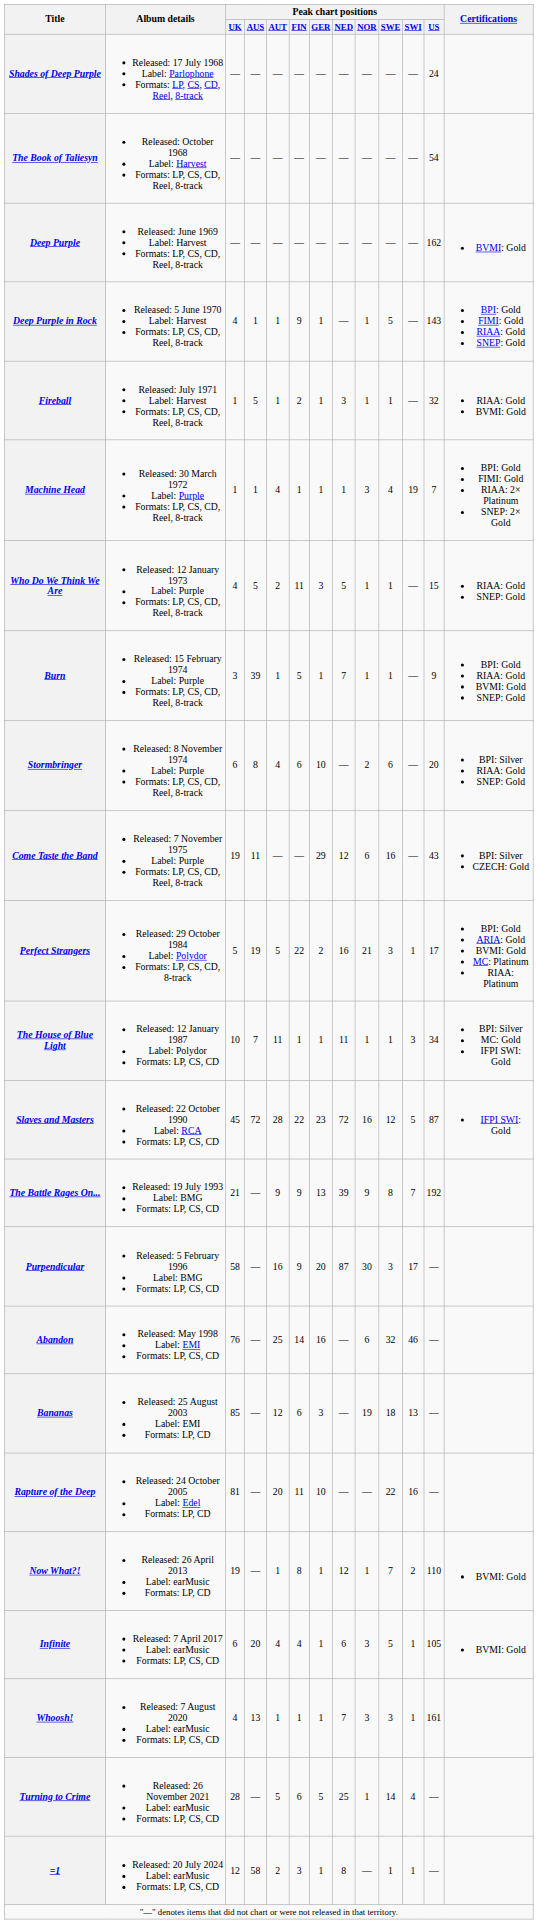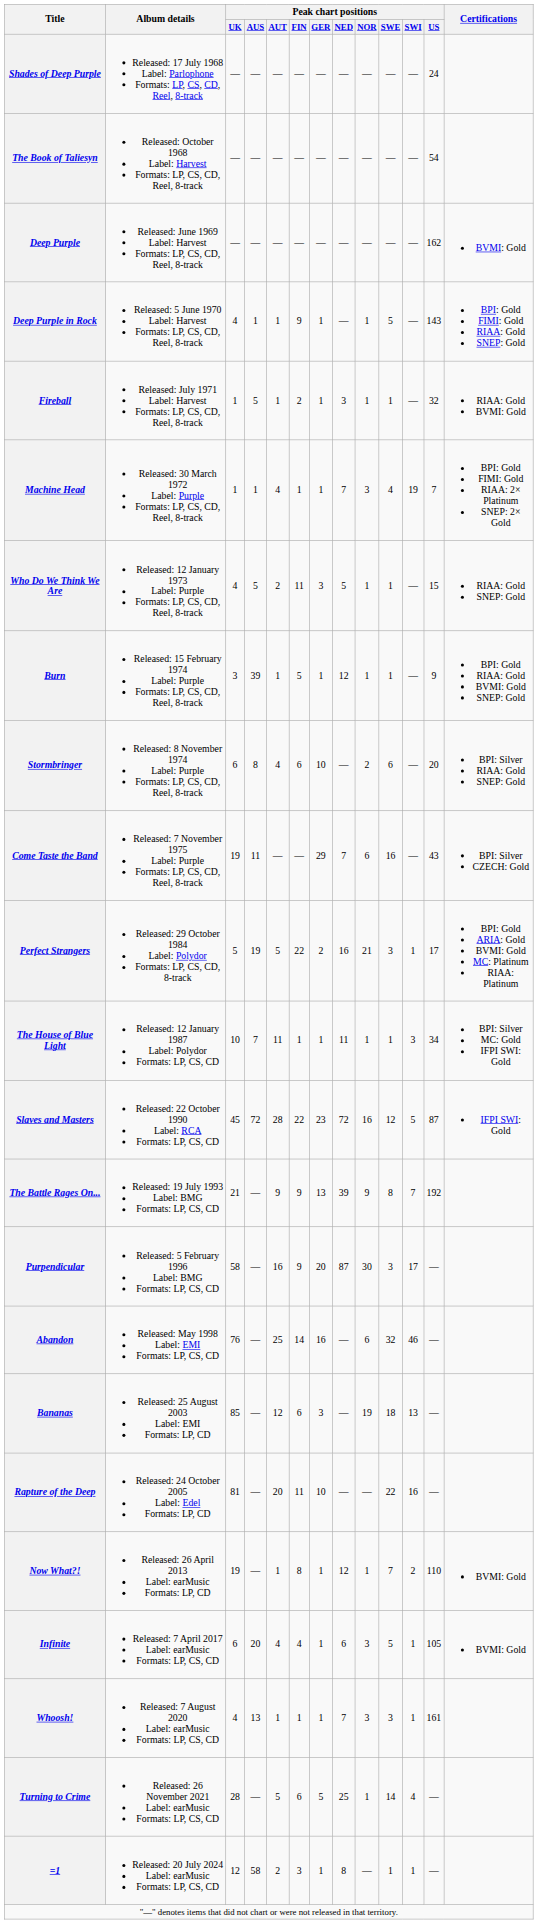 <table class="wikitable plainrowheaders" style="text-align:center;">
 <tr>
 <th scope="col" rowspan="2" style="width:15em;">Title</th>
 <th scope="col" rowspan="2" style="width:18em;">Album details</th>
 <th colspan="10" scope="col">Peak chart positions</th>
 <th rowspan="2" style="width:12em;"><a href='#'>Certifications</a></th>
 </tr>
 <tr>
 <th style="width:2em;font-size:90%;"><a href='#'>UK</a><br></th>
 <th style="width:2em;font-size:90%;"><a href='#'>AUS</a><br></th>
 <th style="width:2em;font-size:90%;"><a href='#'>AUT</a><br></th>
 <th style="width:2em;font-size:90%;"><a href='#'>FIN</a><br></th>
 <th style="width:2em;font-size:90%;"><a href='#'>GER</a><br></th>
 <th style="width:2em;font-size:90%;"><a href='#'>NED</a><br></th>
 <th style="width:2em;font-size:90%;"><a href='#'>NOR</a><br></th>
 <th style="width:2em;font-size:90%;"><a href='#'>SWE</a><br></th>
 <th style="width:2em;font-size:90%;"><a href='#'>SWI</a><br></th>
 <th style="width:2em;font-size:90%;"><a href='#'>US</a><br></th>
 </tr>
 <tr>
 <th scope="row"><em><a href='#'>Shades of Deep Purple</a></em></th>
 <td><br><ul><li>Released: 17 July 1968</li><li>Label: <a href='#'>Parlophone</a></li><li>Formats: <a href='#'>LP</a>, <a href='#'>CS</a>, <a href='#'>CD</a>, <a href='#'>Reel</a>, <a href='#'>8-track</a></li></ul></td>
 <td>—</td>
 <td>—</td>
 <td>—</td>
 <td>—</td>
 <td>—</td>
 <td>—</td>
 <td>—</td>
 <td>—</td>
 <td>—</td>
 <td>24</td>
 <td></td>
 </tr>
 <tr>
 <th scope="row"><em><a href='#'>The Book of Taliesyn</a></em></th>
 <td><br><ul><li>Released: October 1968</li><li>Label: <a href='#'>Harvest</a></li><li>Formats: LP, CS, CD, Reel, 8-track</li></ul></td>
 <td>—</td>
 <td>—</td>
 <td>—</td>
 <td>—</td>
 <td>—</td>
 <td>—</td>
 <td>—</td>
 <td>—</td>
 <td>—</td>
 <td>54</td>
 <td></td>
 </tr>
 <tr>
 <th scope="row"><em><a href='#'>Deep Purple</a></em></th>
 <td><br><ul><li>Released: June 1969</li><li>Label: Harvest</li><li>Formats: LP, CS, CD, Reel, 8-track</li></ul></td>
 <td>—</td>
 <td>—</td>
 <td>—</td>
 <td>—</td>
 <td>—</td>
 <td>—</td>
 <td>—</td>
 <td>—</td>
 <td>—</td>
 <td>162</td>
 <td><br><ul><li><a href='#'>BVMI</a>: Gold</li></ul></td>
 </tr>
 <tr>
 <th scope="row"><em><a href='#'>Deep Purple in Rock</a></em></th>
 <td><br><ul><li>Released: 5 June 1970</li><li>Label: Harvest</li><li>Formats: LP, CS, CD, Reel, 8-track</li></ul></td>
 <td>4</td>
 <td>1</td>
 <td>1</td>
 <td>9</td>
 <td>1</td>
 <td>—</td>
 <td>1</td>
 <td>5</td>
 <td>—</td>
 <td>143</td>
 <td><br><ul><li><a href='#'>BPI</a>: Gold</li><li><a href='#'>FIMI</a>: Gold</li><li><a href='#'>RIAA</a>: Gold</li><li><a href='#'>SNEP</a>: Gold</li></ul></td>
 </tr>
 <tr>
 <th scope="row"><em><a href='#'>Fireball</a></em></th>
 <td><br><ul><li>Released: July 1971</li><li>Label: Harvest</li><li>Formats: LP, CS, CD, Reel, 8-track</li></ul></td>
 <td>1</td>
 <td>5</td>
 <td>1</td>
 <td>2</td>
 <td>1</td>
 <td>3</td>
 <td>1</td>
 <td>1</td>
 <td>—</td>
 <td>32</td>
 <td><br><ul><li>RIAA: Gold</li><li>BVMI: Gold</li></ul></td>
 </tr>
 <tr>
 <th scope="row"><em><a href='#'>Machine Head</a></em></th>
 <td><br><ul><li>Released: 30 March 1972</li><li>Label: <a href='#'>Purple</a></li><li>Formats: LP, CS, CD, Reel, 8-track</li></ul></td>
 <td>1</td>
 <td>1</td>
 <td>4</td>
 <td>1</td>
 <td>1</td>
-<td>1</td>
+<td>7</td>
 <td>3</td>
 <td>4</td>
 <td>19</td>
 <td>7</td>
 <td><br><ul><li>BPI: Gold</li><li>FIMI: Gold</li><li>RIAA: 2× Platinum</li><li>SNEP: 2× Gold</li></ul></td>
 </tr>
 <tr>
 <th scope="row"><em><a href='#'>Who Do We Think We Are</a></em></th>
 <td><br><ul><li>Released: 12 January 1973</li><li>Label: Purple</li><li>Formats: LP, CS, CD, Reel, 8-track</li></ul></td>
 <td>4</td>
 <td>5</td>
 <td>2</td>
 <td>11</td>
 <td>3</td>
 <td>5</td>
 <td>1</td>
 <td>1</td>
 <td>—</td>
 <td>15</td>
 <td><br><ul><li>RIAA: Gold</li><li>SNEP: Gold</li></ul></td>
 </tr>
 <tr>
 <th scope="row"><em><a href='#'>Burn</a></em></th>
 <td><br><ul><li>Released: 15 February 1974</li><li>Label: Purple</li><li>Formats: LP, CS, CD, Reel, 8-track</li></ul></td>
 <td>3</td>
 <td>39</td>
 <td>1</td>
 <td>5</td>
 <td>1</td>
-<td>7</td>
+<td>12</td>
 <td>1</td>
 <td>1</td>
 <td>—</td>
 <td>9</td>
 <td><br><ul><li>BPI: Gold</li><li>RIAA: Gold</li><li>BVMI: Gold</li><li>SNEP: Gold</li></ul></td>
 </tr>
 <tr>
 <th scope="row"><em><a href='#'>Stormbringer</a></em></th>
 <td><br><ul><li>Released: 8 November 1974</li><li>Label: Purple</li><li>Formats: LP, CS, CD, Reel, 8-track</li></ul></td>
 <td>6</td>
 <td>8</td>
 <td>4</td>
 <td>6</td>
 <td>10</td>
 <td>—</td>
 <td>2</td>
 <td>6</td>
 <td>—</td>
 <td>20</td>
 <td><br><ul><li>BPI: Silver</li><li>RIAA: Gold</li><li>SNEP: Gold</li></ul></td>
 </tr>
 <tr>
 <th scope="row"><em><a href='#'>Come Taste the Band</a></em></th>
 <td><br><ul><li>Released: 7 November 1975</li><li>Label: Purple</li><li>Formats: LP, CS, CD, Reel, 8-track</li></ul></td>
 <td>19</td>
 <td>11</td>
 <td>—</td>
 <td>—</td>
 <td>29</td>
-<td>12</td>
+<td>7</td>
 <td>6</td>
 <td>16</td>
 <td>—</td>
 <td>43</td>
 <td><br><ul><li>BPI: Silver</li><li>CZECH: Gold</li></ul></td>
 </tr>
 <tr>
 <th scope="row"><em><a href='#'>Perfect Strangers</a></em></th>
 <td><br><ul><li>Released: 29 October 1984</li><li>Label: <a href='#'>Polydor</a></li><li>Formats: LP, CS, CD, 8-track</li></ul></td>
 <td>5</td>
 <td>19</td>
 <td>5</td>
 <td>22</td>
 <td>2</td>
 <td>16</td>
 <td>21<br></td>
 <td>3</td>
 <td>1</td>
 <td>17</td>
 <td><br><ul><li>BPI: Gold</li><li><a href='#'>ARIA</a>: Gold</li><li>BVMI: Gold</li><li><a href='#'>MC</a>: Platinum</li><li>RIAA: Platinum</li></ul></td>
 </tr>
 <tr>
 <th scope="row"><em><a href='#'>The House of Blue Light</a></em></th>
 <td><br><ul><li>Released: 12 January 1987</li><li>Label: Polydor</li><li>Formats: LP, CS, CD</li></ul></td>
 <td>10</td>
 <td>7</td>
 <td>11</td>
 <td>1</td>
 <td>1</td>
 <td>11</td>
 <td>1</td>
 <td>1</td>
 <td>3</td>
 <td>34</td>
 <td><br><ul><li>BPI: Silver</li><li>MC: Gold</li><li>IFPI SWI: Gold</li></ul></td>
 </tr>
 <tr>
 <th scope="row"><em><a href='#'>Slaves and Masters</a></em></th>
 <td><br><ul><li>Released: 22 October 1990</li><li>Label: <a href='#'>RCA</a></li><li>Formats: LP, CS, CD</li></ul></td>
 <td>45</td>
 <td>72</td>
 <td>28</td>
 <td>22</td>
 <td>23</td>
 <td>72</td>
 <td>16</td>
 <td>12</td>
 <td>5</td>
 <td>87</td>
 <td><br><ul><li><a href='#'>IFPI SWI</a>: Gold</li></ul></td>
 </tr>
 <tr>
 <th scope="row"><em><a href='#'>The Battle Rages On...</a></em></th>
 <td><br><ul><li>Released: 19 July 1993</li><li>Label: BMG</li><li>Formats: LP, CS, CD</li></ul></td>
 <td>21</td>
 <td>—</td>
 <td>9</td>
 <td>9</td>
 <td>13</td>
 <td>39</td>
 <td>9</td>
 <td>8</td>
 <td>7</td>
 <td>192</td>
 <td></td>
 </tr>
 <tr>
 <th scope="row"><em><a href='#'>Purpendicular</a></em></th>
 <td><br><ul><li>Released: 5 February 1996</li><li>Label: BMG</li><li>Formats: LP, CS, CD</li></ul></td>
 <td>58</td>
 <td>—</td>
 <td>16</td>
 <td>9</td>
 <td>20</td>
 <td>87</td>
 <td>30</td>
 <td>3</td>
 <td>17</td>
 <td>—</td>
 <td></td>
 </tr>
 <tr>
 <th scope="row"><em><a href='#'>Abandon</a></em></th>
 <td><br><ul><li>Released: May 1998</li><li>Label: <a href='#'>EMI</a></li><li>Formats: LP, CS, CD</li></ul></td>
 <td>76</td>
 <td>—</td>
 <td>25</td>
 <td>14</td>
 <td>16</td>
 <td>—</td>
 <td>6</td>
 <td>32</td>
 <td>46</td>
 <td>—</td>
 <td></td>
 </tr>
 <tr>
 <th scope="row"><em><a href='#'>Bananas</a></em></th>
 <td><br><ul><li>Released: 25 August 2003</li><li>Label: EMI</li><li>Formats: LP, CD</li></ul></td>
 <td>85</td>
 <td>—</td>
 <td>12</td>
 <td>6</td>
 <td>3</td>
 <td>—</td>
 <td>19</td>
 <td>18</td>
 <td>13</td>
 <td>—</td>
 <td></td>
 </tr>
 <tr>
 <th scope="row"><em><a href='#'>Rapture of the Deep</a></em></th>
 <td><br><ul><li>Released: 24 October 2005</li><li>Label: <a href='#'>Edel</a></li><li>Formats: LP, CD</li></ul></td>
 <td>81</td>
 <td>—</td>
 <td>20</td>
 <td>11</td>
 <td>10</td>
 <td>—</td>
 <td>—</td>
 <td>22</td>
 <td>16</td>
 <td>—</td>
 <td></td>
 </tr>
 <tr>
 <th scope="row"><em><a href='#'>Now What?!</a></em></th>
 <td><br><ul><li>Released: 26 April 2013</li><li>Label: earMusic</li><li>Formats: LP, CD</li></ul></td>
 <td>19</td>
 <td>—</td>
 <td>1</td>
 <td>8</td>
 <td>1</td>
 <td>12</td>
 <td>1</td>
 <td>7</td>
 <td>2</td>
 <td>110</td>
 <td><br><ul><li>BVMI: Gold</li></ul></td>
 </tr>
 <tr>
 <th scope="row"><em><a href='#'>Infinite</a></em></th>
 <td><br><ul><li>Released: 7 April 2017</li><li>Label: earMusic</li><li>Formats: LP, CS, CD</li></ul></td>
 <td>6</td>
 <td>20</td>
 <td>4</td>
 <td>4</td>
 <td>1</td>
 <td>6</td>
 <td>3</td>
 <td>5</td>
 <td>1</td>
 <td>105</td>
 <td><br><ul><li>BVMI: Gold</li></ul></td>
 </tr>
 <tr>
 <th scope="row"><em><a href='#'>Whoosh!</a></em></th>
 <td><br><ul><li>Released: 7 August 2020</li><li>Label: earMusic</li><li>Formats: LP, CS, CD</li></ul></td>
 <td>4</td>
 <td>13</td>
 <td>1</td>
 <td>1</td>
 <td>1</td>
 <td>7</td>
 <td>3</td>
 <td>3</td>
 <td>1</td>
 <td>161</td>
 <td></td>
 </tr>
 <tr>
 <th scope="row"><em><a href='#'>Turning to Crime</a></em></th>
 <td><br><ul><li>Released: 26 November 2021</li><li>Label: earMusic</li><li>Formats: LP, CS, CD</li></ul></td>
 <td>28</td>
 <td>—</td>
 <td>5</td>
 <td>6<br></td>
 <td>5</td>
 <td>25</td>
 <td>1</td>
 <td>14<br></td>
 <td>4</td>
 <td>—</td>
 <td></td>
 </tr>
 <tr>
 <th scope="row"><em><a href='#'>=1</a></em></th>
 <td><br><ul><li>Released: 20 July 2024</li><li>Label: earMusic</li><li>Formats: LP, CS, CD</li></ul></td>
 <td>12</td>
 <td>58</td>
 <td>2</td>
 <td>3<br></td>
 <td>1</td>
 <td>8</td>
 <td>—</td>
 <td>1<br></td>
 <td>1</td>
 <td>—</td>
 <td></td>
 </tr>
 <tr>
 <td colspan="15" style="font-size:90%">"—" denotes items that did not chart or were not released in that territory.</td>
 </tr>
 </table>
